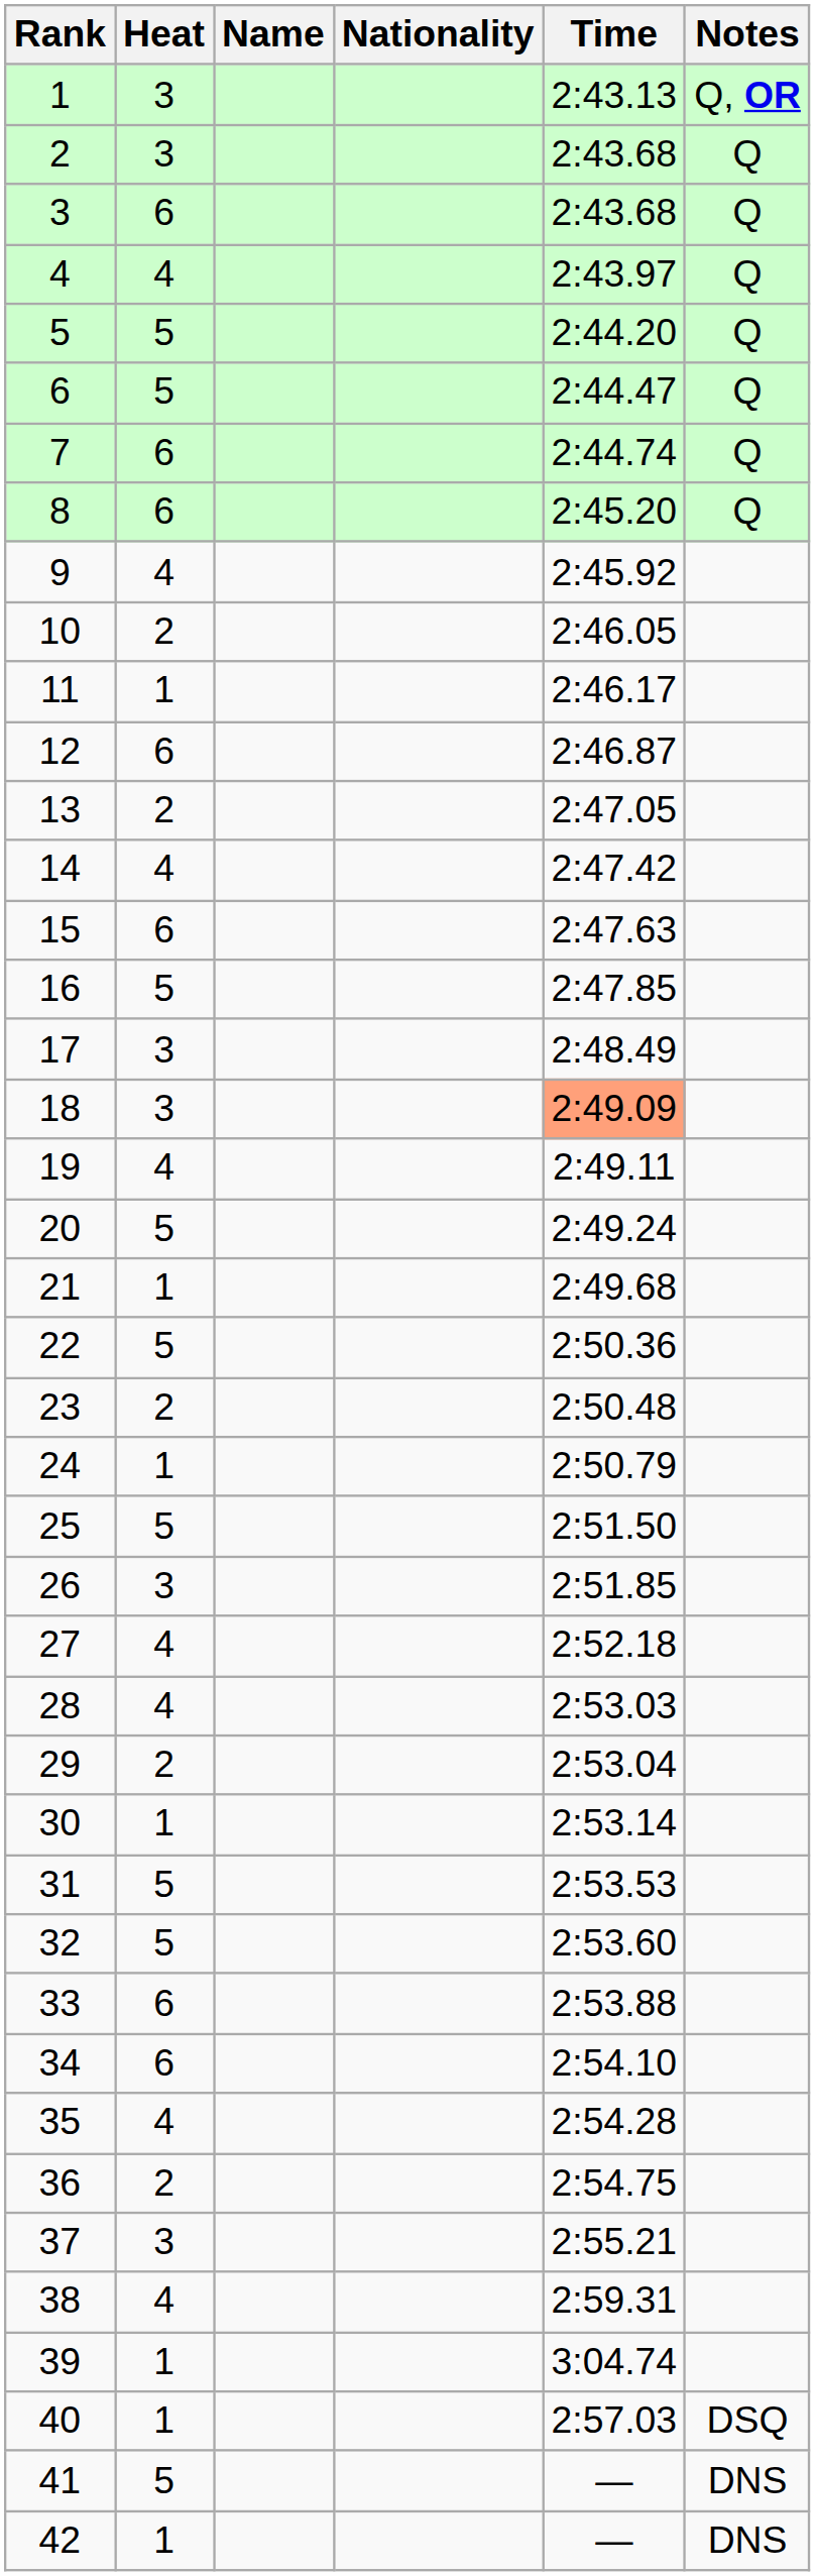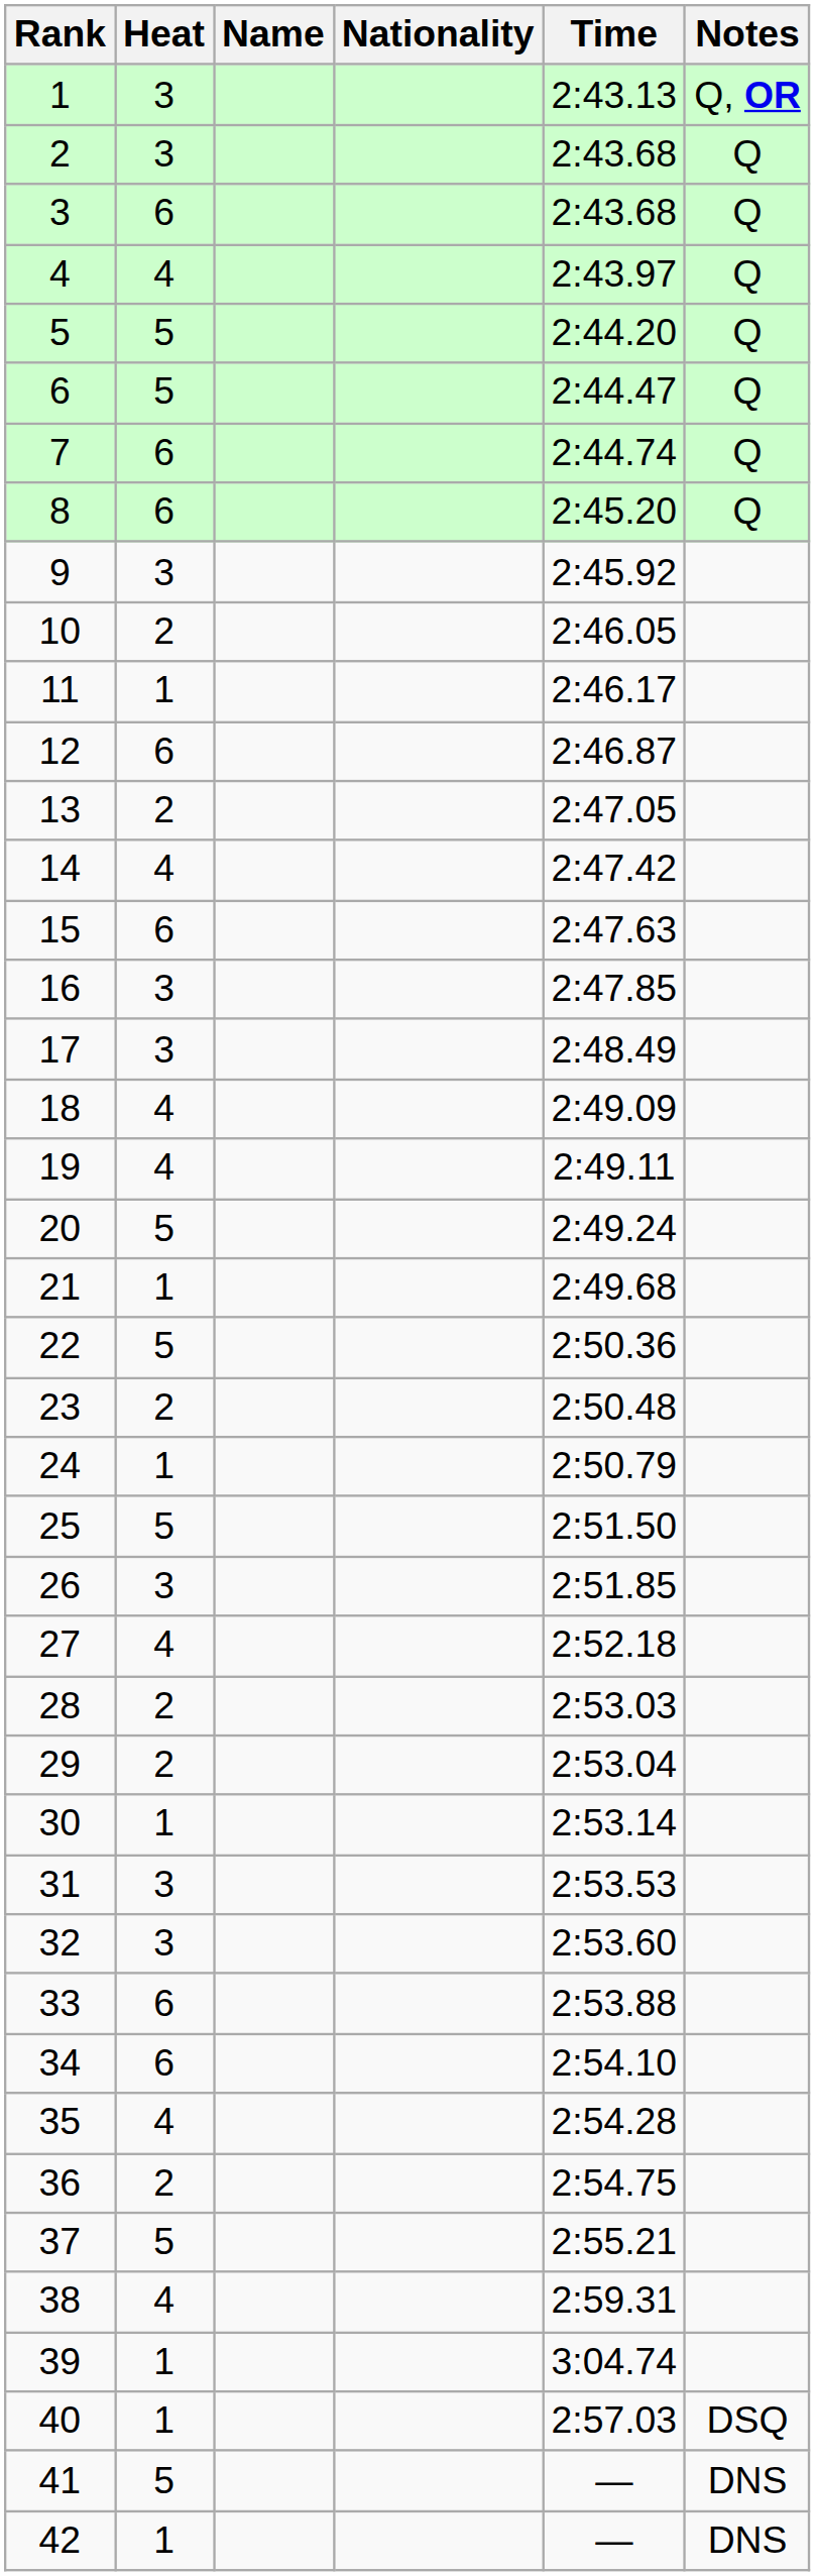 <table class="wikitable sortable" style="text-align:center">
 <tr>
 <th>Rank</th>
 <th>Heat</th>
 <th>Name</th>
 <th>Nationality</th>
 <th>Time</th>
 <th class="unsortable">Notes</th>
 </tr>
 <tr bgcolor="#ccffcc">
 <td>1</td>
 <td>3</td>
 <td align="left"></td>
 <td align="left"></td>
 <td>2:43.13</td>
 <td>Q, <strong><a href='#'>OR</a></strong></td>
 </tr>
 <tr bgcolor="#ccffcc">
 <td>2</td>
 <td>3</td>
 <td align="left"></td>
 <td align="left"></td>
 <td>2:43.68</td>
 <td>Q</td>
 </tr>
 <tr bgcolor="#ccffcc">
 <td>3</td>
 <td>6</td>
 <td align="left"></td>
 <td align="left"></td>
 <td>2:43.68</td>
 <td>Q</td>
 </tr>
 <tr bgcolor="#ccffcc">
 <td>4</td>
 <td>4</td>
 <td align="left"></td>
 <td align="left"></td>
 <td>2:43.97</td>
 <td>Q</td>
 </tr>
 <tr bgcolor="#ccffcc">
 <td>5</td>
 <td>5</td>
 <td align="left"></td>
 <td align="left"></td>
 <td>2:44.20</td>
 <td>Q</td>
 </tr>
 <tr bgcolor="#ccffcc">
 <td>6</td>
 <td>5</td>
 <td align="left"></td>
 <td align="left"></td>
 <td>2:44.47</td>
 <td>Q</td>
 </tr>
 <tr bgcolor="#ccffcc">
 <td>7</td>
 <td>6</td>
 <td align="left"></td>
 <td align="left"></td>
 <td>2:44.74</td>
 <td>Q</td>
 </tr>
 <tr bgcolor="#ccffcc">
 <td>8</td>
 <td>6</td>
 <td align="left"></td>
 <td align="left"></td>
 <td>2:45.20</td>
 <td>Q</td>
 </tr>
 <tr>
 <td>9</td>
-<td>4</td>
+<td>3</td>
 <td align="left"></td>
 <td align="left"></td>
 <td>2:45.92</td>
 <td></td>
 </tr>
 <tr>
 <td>10</td>
 <td>2</td>
 <td align="left"></td>
 <td align="left"></td>
 <td>2:46.05</td>
 <td></td>
 </tr>
 <tr>
 <td>11</td>
 <td>1</td>
 <td align="left"></td>
 <td align="left"></td>
 <td>2:46.17</td>
 <td></td>
 </tr>
 <tr>
 <td>12</td>
 <td>6</td>
 <td align="left"></td>
 <td align="left"></td>
 <td>2:46.87</td>
 <td></td>
 </tr>
 <tr>
 <td>13</td>
 <td>2</td>
 <td align="left"></td>
 <td align="left"></td>
 <td>2:47.05</td>
 <td></td>
 </tr>
 <tr>
 <td>14</td>
 <td>4</td>
 <td align="left"></td>
 <td align="left"></td>
 <td>2:47.42</td>
 <td></td>
 </tr>
 <tr>
 <td>15</td>
 <td>6</td>
 <td align="left"></td>
 <td align="left"></td>
 <td>2:47.63</td>
 <td></td>
 </tr>
 <tr>
 <td>16</td>
-<td>5</td>
+<td>3</td>
 <td align="left"></td>
 <td align="left"></td>
 <td>2:47.85</td>
 <td></td>
 </tr>
 <tr>
 <td>17</td>
 <td>3</td>
 <td align="left"></td>
 <td align="left"></td>
 <td>2:48.49</td>
 <td></td>
 </tr>
 <tr>
 <td>18</td>
-<td>3</td>
+<td>4</td>
 <td align="left"></td>
 <td align="left"></td>
-<td style="background: lightsalmon;">2:49.09</td>
+<td>2:49.09</td>
 <td></td>
 </tr>
 <tr>
 <td>19</td>
 <td>4</td>
 <td align="left"></td>
 <td align="left"></td>
 <td>2:49.11</td>
 <td></td>
 </tr>
 <tr>
 <td>20</td>
 <td>5</td>
 <td align="left"></td>
 <td align="left"></td>
 <td>2:49.24</td>
 <td></td>
 </tr>
 <tr>
 <td>21</td>
 <td>1</td>
 <td align="left"></td>
 <td align="left"></td>
 <td>2:49.68</td>
 <td></td>
 </tr>
 <tr>
 <td>22</td>
 <td>5</td>
 <td align="left"></td>
 <td align="left"></td>
 <td>2:50.36</td>
 <td></td>
 </tr>
 <tr>
 <td>23</td>
 <td>2</td>
 <td align="left"></td>
 <td align="left"></td>
 <td>2:50.48</td>
 <td></td>
 </tr>
 <tr>
 <td>24</td>
 <td>1</td>
 <td align="left"></td>
 <td align="left"></td>
 <td>2:50.79</td>
 <td></td>
 </tr>
 <tr>
 <td>25</td>
 <td>5</td>
 <td align="left"></td>
 <td align="left"></td>
 <td>2:51.50</td>
 <td></td>
 </tr>
 <tr>
 <td>26</td>
 <td>3</td>
 <td align="left"></td>
 <td align="left"></td>
 <td>2:51.85</td>
 <td></td>
 </tr>
 <tr>
 <td>27</td>
 <td>4</td>
 <td align="left"></td>
 <td align="left"></td>
 <td>2:52.18</td>
 <td></td>
 </tr>
 <tr>
 <td>28</td>
-<td>4</td>
+<td>2</td>
 <td align="left"></td>
 <td align="left"></td>
 <td>2:53.03</td>
 <td></td>
 </tr>
 <tr>
 <td>29</td>
 <td>2</td>
 <td align="left"></td>
 <td align="left"></td>
 <td>2:53.04</td>
 <td></td>
 </tr>
 <tr>
 <td>30</td>
 <td>1</td>
 <td align="left"></td>
 <td align="left"></td>
 <td>2:53.14</td>
 <td></td>
 </tr>
 <tr>
 <td>31</td>
-<td>5</td>
+<td>3</td>
 <td align="left"></td>
 <td align="left"></td>
 <td>2:53.53</td>
 <td></td>
 </tr>
 <tr>
 <td>32</td>
-<td>5</td>
+<td>3</td>
 <td align="left"></td>
 <td align="left"></td>
 <td>2:53.60</td>
 <td></td>
 </tr>
 <tr>
 <td>33</td>
 <td>6</td>
 <td align="left"></td>
 <td align="left"></td>
 <td>2:53.88</td>
 <td></td>
 </tr>
 <tr>
 <td>34</td>
 <td>6</td>
 <td align="left"></td>
 <td align="left"></td>
 <td>2:54.10</td>
 <td></td>
 </tr>
 <tr>
 <td>35</td>
 <td>4</td>
 <td align="left"></td>
 <td align="left"></td>
 <td>2:54.28</td>
 <td></td>
 </tr>
 <tr>
 <td>36</td>
 <td>2</td>
 <td align="left"></td>
 <td align="left"></td>
 <td>2:54.75</td>
 <td></td>
 </tr>
 <tr>
 <td>37</td>
-<td>3</td>
+<td>5</td>
 <td align="left"></td>
 <td align="left"></td>
 <td>2:55.21</td>
 <td></td>
 </tr>
 <tr>
 <td>38</td>
 <td>4</td>
 <td align="left"></td>
 <td align="left"></td>
 <td>2:59.31</td>
 <td></td>
 </tr>
 <tr>
 <td>39</td>
 <td>1</td>
 <td align="left"></td>
 <td align="left"></td>
 <td>3:04.74</td>
 <td></td>
 </tr>
 <tr>
 <td>40</td>
 <td>1</td>
 <td align="left"></td>
 <td align="left"></td>
 <td>2:57.03</td>
 <td>DSQ</td>
 </tr>
 <tr>
 <td>41</td>
 <td>5</td>
 <td align="left"></td>
 <td align="left"></td>
 <td>—</td>
 <td>DNS</td>
 </tr>
 <tr>
 <td>42</td>
 <td>1</td>
 <td align="left"></td>
 <td align="left"></td>
 <td>—</td>
 <td>DNS</td>
 </tr>
 </table>
